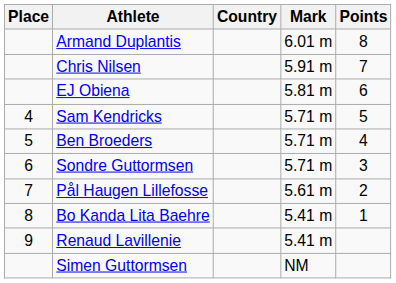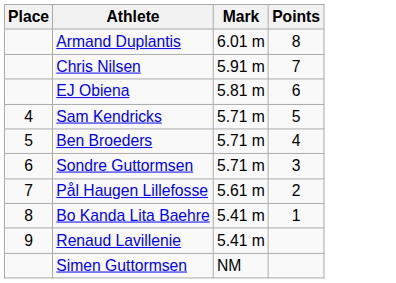 <table class="wikitable">
 <tr>
 <th>Place</th>
 <th>Athlete</th>
-<th>Country</th>
 <th>Mark</th>
 <th>Points</th>
 </tr>
 <tr>
 <td align=center></td>
 <td><a href='#'>Armand Duplantis</a></td>
-<td></td>
 <td>6.01 m</td>
 <td align=center>8</td>
 </tr>
 <tr>
 <td align=center></td>
 <td><a href='#'>Chris Nilsen</a></td>
-<td></td>
 <td>5.91 m</td>
 <td align=center>7</td>
 </tr>
 <tr>
 <td align=center></td>
 <td><a href='#'>EJ Obiena</a></td>
-<td></td>
 <td>5.81 m</td>
 <td align=center>6</td>
 </tr>
 <tr>
 <td align=center>4</td>
 <td><a href='#'>Sam Kendricks</a></td>
-<td></td>
 <td>5.71 m</td>
 <td align=center>5</td>
 </tr>
 <tr>
 <td align=center>5</td>
 <td><a href='#'>Ben Broeders</a></td>
-<td></td>
 <td>5.71 m</td>
 <td align=center>4</td>
 </tr>
 <tr>
 <td align=center>6</td>
 <td><a href='#'>Sondre Guttormsen</a></td>
-<td></td>
 <td>5.71 m</td>
 <td align=center>3</td>
 </tr>
 <tr>
 <td align=center>7</td>
 <td><a href='#'>Pål Haugen Lillefosse</a></td>
-<td></td>
 <td>5.61 m</td>
 <td align=center>2</td>
 </tr>
 <tr>
 <td align=center>8</td>
 <td><a href='#'>Bo Kanda Lita Baehre</a></td>
-<td></td>
 <td>5.41 m</td>
 <td align=center>1</td>
 </tr>
 <tr>
 <td align=center>9</td>
 <td><a href='#'>Renaud Lavillenie</a></td>
-<td></td>
 <td>5.41 m</td>
 <td align=center></td>
 </tr>
 <tr>
 <td align=center></td>
 <td><a href='#'>Simen Guttormsen</a></td>
-<td></td>
 <td>NM</td>
 <td align=center></td>
 </tr>
 </table>
